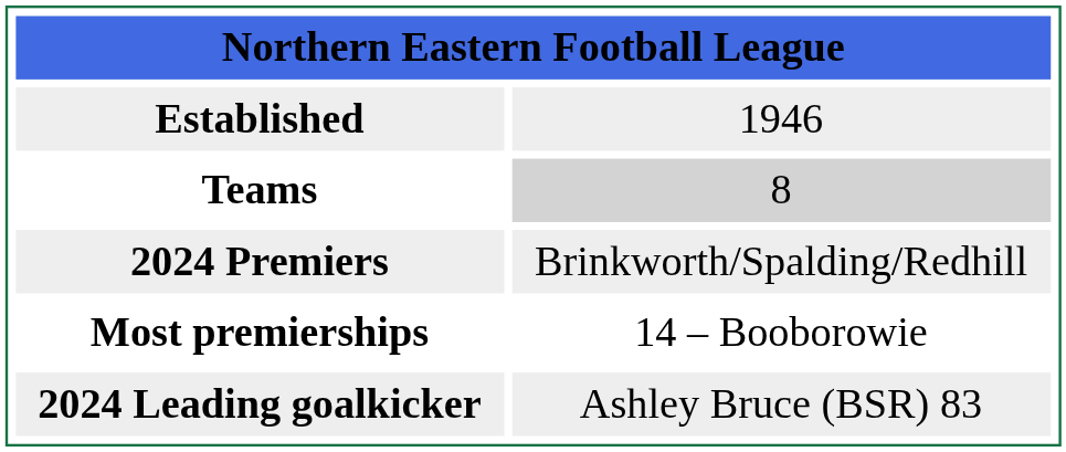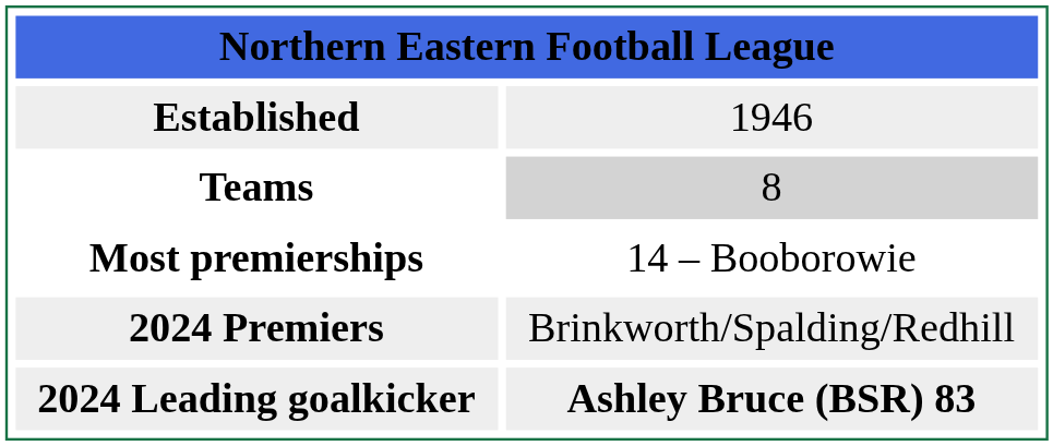 <table style="margin:5px; border:1px solid #177245;" align=right cellpadding=3 cellspacing=3 width=400>
 <tr align="center" bgcolor=#4169E1>
 <td colspan=2><span><strong>Northern Eastern Football League</strong></span></td>
 </tr>
 <tr align="center" bgcolor="#eeeeee">
 <td><strong>Established</strong></td>
 <td>1946</td>
 </tr>
 <tr align="center">
 <td><strong>Teams</strong></td>
 <td style="background: lightgrey;">8</td>
 </tr>
-<tr align="center" bgcolor="#eeeeee">
-<td><strong>2024 Premiers</strong></td>
-<td>Brinkworth/Spalding/Redhill</td>
-</tr>
 <tr align="center">
 <td><strong>Most premierships</strong></td>
 <td>14 – Booborowie</td>
 </tr>
 <tr align="center" bgcolor="#eeeeee">
+<td><strong>2024 Premiers</strong></td>
+<td>Brinkworth/Spalding/Redhill</td>
+</tr>
+<tr align="center" bgcolor="#eeeeee">
 <td><strong>2024 Leading goalkicker</strong></td>
-<td>Ashley Bruce (BSR)	83</td>
+<td><strong>Ashley Bruce (BSR)	83</strong></td>
 </tr>
 </table>
